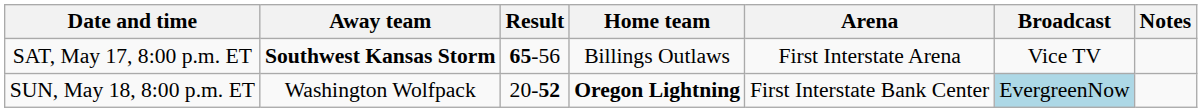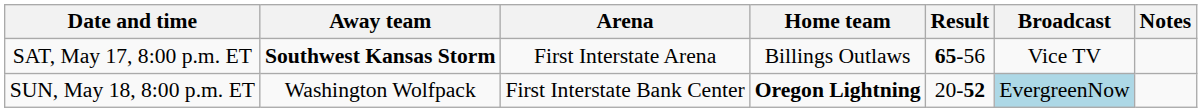 <table class="wikitable" style="text-align:center;">
 <tr>
 <th>Date and time</th>
 <th>Away team</th>
+<th>Arena</th>
+<th>Home team</th>
 <th>Result</th>
-<th>Home team</th>
-<th>Arena</th>
 <th>Broadcast</th>
 <th>Notes</th>
 </tr>
 <tr>
 <td>SAT, May 17, 8:00 p.m. ET</td>
 <td><strong>Southwest Kansas Storm</strong></td>
+<td>First Interstate Arena</td>
+<td>Billings Outlaws</td>
 <td><strong>65</strong>-56</td>
-<td>Billings Outlaws</td>
-<td>First Interstate Arena</td>
 <td>Vice TV</td>
 <td></td>
 </tr>
 <tr>
 <td>SUN, May 18, 8:00 p.m. ET</td>
 <td>Washington Wolfpack</td>
+<td>First Interstate Bank Center</td>
+<td><strong>Oregon Lightning</strong></td>
 <td>20-<strong>52</strong></td>
-<td><strong>Oregon Lightning</strong></td>
-<td>First Interstate Bank Center</td>
 <td style="background: lightblue;">EvergreenNow</td>
 <td></td>
 </tr>
 </table>
